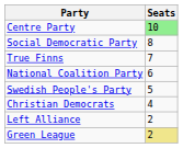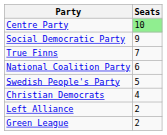 <table class="wikitable sortable">
 <tr>
 <th>Party</th>
 <th>Seats</th>
 </tr>
 <tr>
 <td><a href='#'>Centre Party</a></td>
 <td style="background: lightgreen;">10</td>
 </tr>
 <tr>
 <td><a href='#'>Social Democratic Party</a></td>
-<td>8</td>
+<td>9</td>
 </tr>
 <tr>
 <td><a href='#'>True Finns</a></td>
 <td>7</td>
 </tr>
 <tr>
 <td><a href='#'>National Coalition Party</a></td>
 <td>6</td>
 </tr>
 <tr>
 <td><a href='#'>Swedish People's Party</a></td>
 <td>5</td>
 </tr>
 <tr>
 <td><a href='#'>Christian Democrats</a></td>
 <td>4</td>
 </tr>
 <tr>
 <td><a href='#'>Left Alliance</a></td>
 <td>2</td>
 </tr>
 <tr>
 <td><a href='#'>Green League</a></td>
-<td style="background: khaki;">2</td>
+<td>2</td>
 </tr>
 </table>
